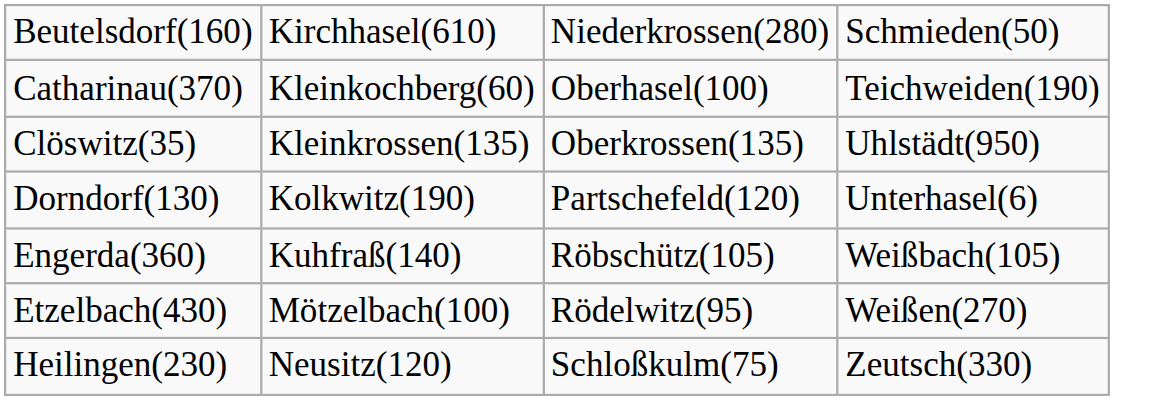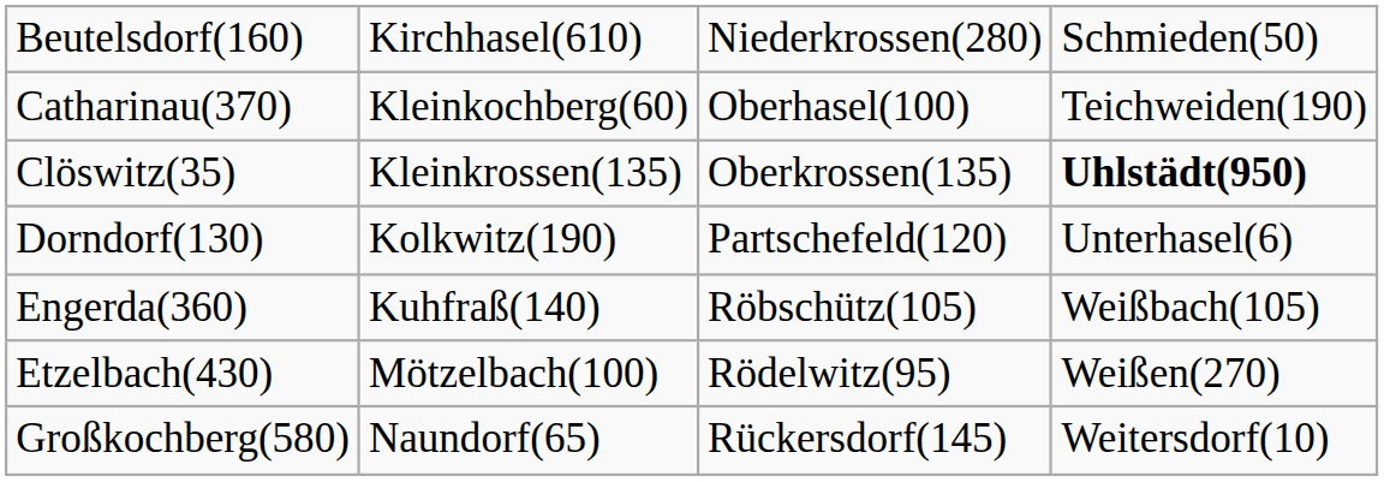 <table class="wikitable">
 <tr>
 <td>Beutelsdorf(160)</td>
 <td>Kirchhasel(610)</td>
 <td>Niederkrossen(280)</td>
 <td>Schmieden(50)</td>
 </tr>
 <tr>
 <td>Catharinau(370)</td>
 <td>Kleinkochberg(60)</td>
 <td>Oberhasel(100)</td>
 <td>Teichweiden(190)</td>
 </tr>
 <tr>
 <td>Clöswitz(35)</td>
 <td>Kleinkrossen(135)</td>
 <td>Oberkrossen(135)</td>
-<td>Uhlstädt(950)</td>
+<td><strong>Uhlstädt(950)</strong></td>
 </tr>
 <tr>
 <td>Dorndorf(130)</td>
 <td>Kolkwitz(190)</td>
 <td>Partschefeld(120)</td>
 <td>Unterhasel(6)</td>
 </tr>
 <tr>
 <td>Engerda(360)</td>
 <td>Kuhfraß(140)</td>
 <td>Röbschütz(105)</td>
 <td>Weißbach(105)</td>
 </tr>
 <tr>
 <td>Etzelbach(430)</td>
 <td>Mötzelbach(100)</td>
 <td>Rödelwitz(95)</td>
 <td>Weißen(270)</td>
 </tr>
 <tr>
-<td>Heilingen(230)</td>
-<td>Neusitz(120)</td>
-<td>Schloßkulm(75)</td>
-<td>Zeutsch(330)</td>
+<td>Großkochberg(580)</td>
+<td>Naundorf(65)</td>
+<td>Rückersdorf(145)</td>
+<td>Weitersdorf(10)</td>
 </tr>
 </table>
